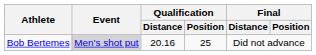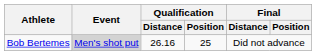 <table class=wikitable style="font-size:90%">
 <tr>
 <th rowspan="2">Athlete</th>
 <th rowspan="2">Event</th>
 <th colspan="2">Qualification</th>
 <th colspan="2">Final</th>
 </tr>
 <tr style="font-size:95%">
 <th>Distance</th>
 <th>Position</th>
 <th>Distance</th>
 <th>Position</th>
 </tr>
 <tr align=center>
 <td align=left><a href='#'>Bob Bertemes</a></td>
 <td align=left style="background: lightgrey;"><a href='#'>Men's shot put</a></td>
-<td>20.16</td>
+<td>26.16</td>
 <td>25</td>
 <td colspan="2">Did not advance</td>
 </tr>
 </table>
